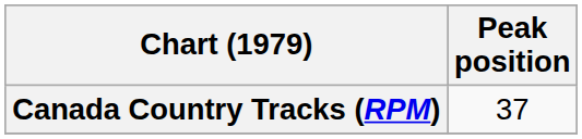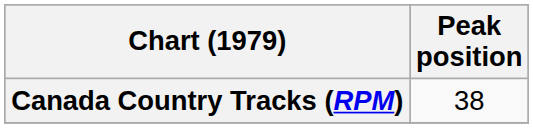 <table class="wikitable sortable plainrowheaders" style="text-align:center">
 <tr>
 <th scope="col">Chart (1979)</th>
 <th scope="col">Peak<br>position</th>
 </tr>
 <tr>
 <th scope="row">Canada Country Tracks (<em><a href='#'>RPM</a></em>)</th>
-<td align="center">37</td>
+<td align="center">38</td>
 </tr>
 <tr>
 </tr>
 </table>
